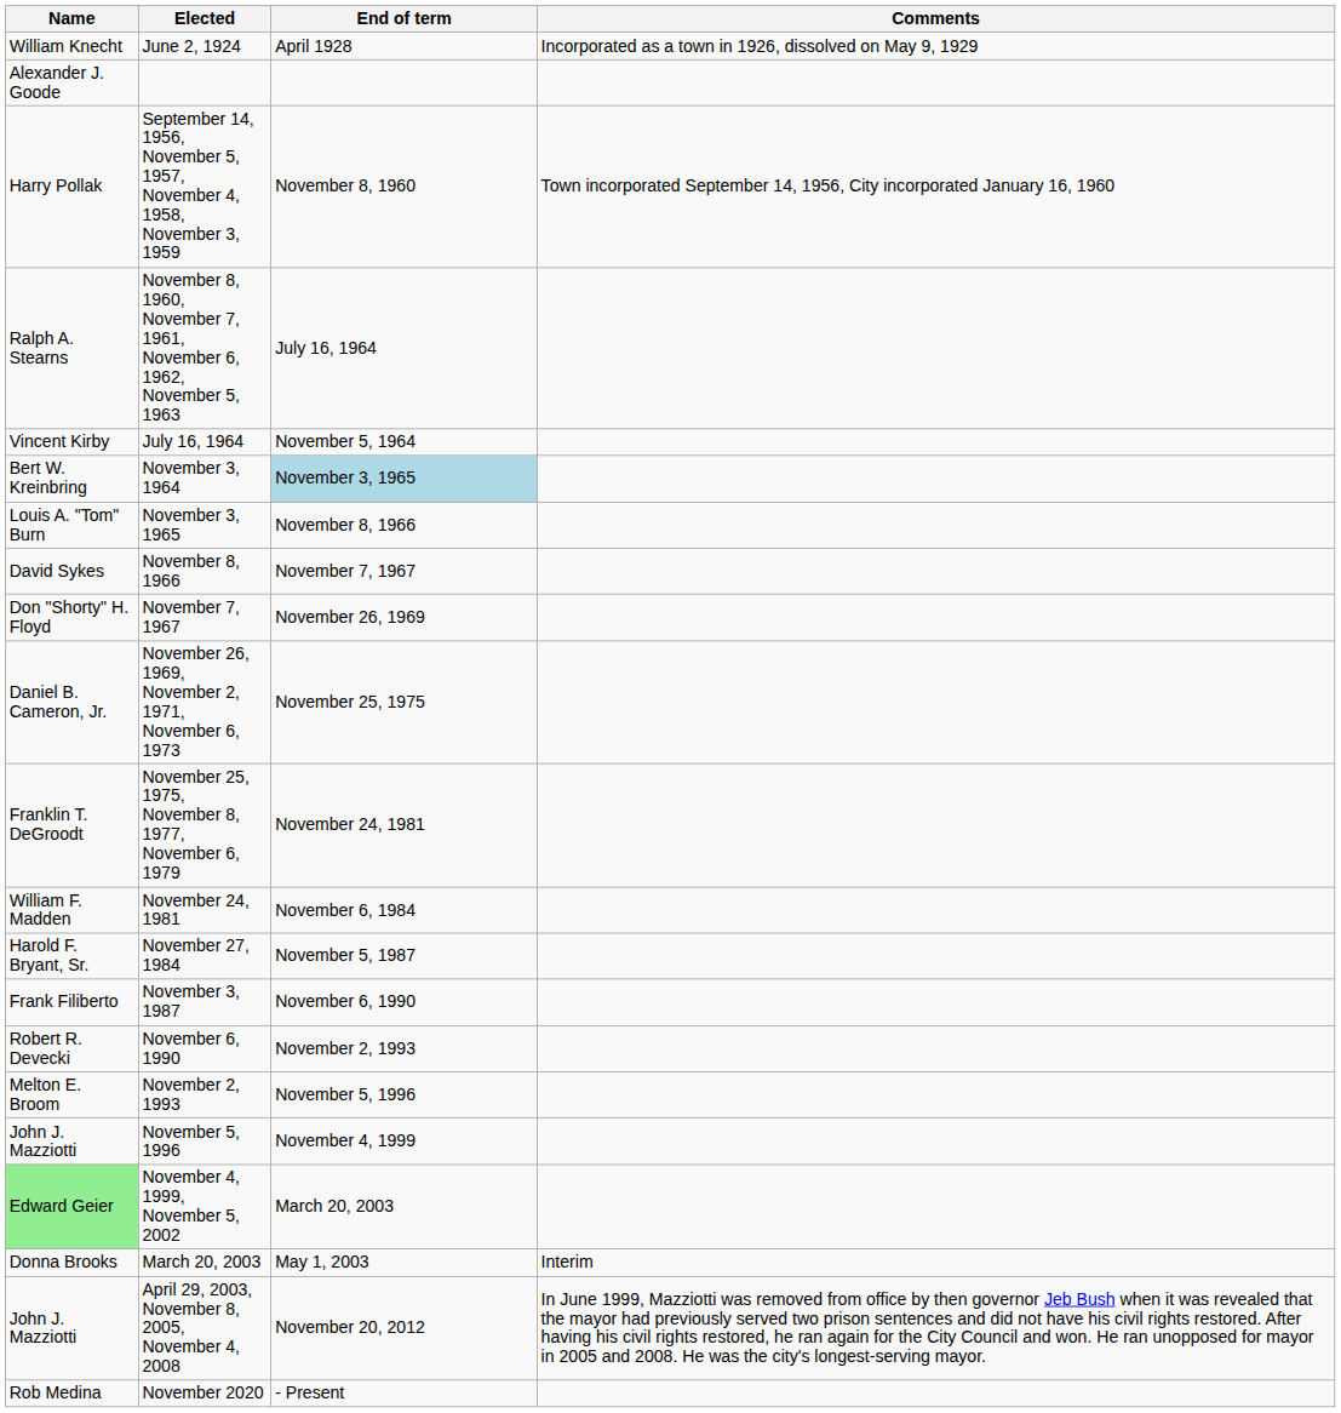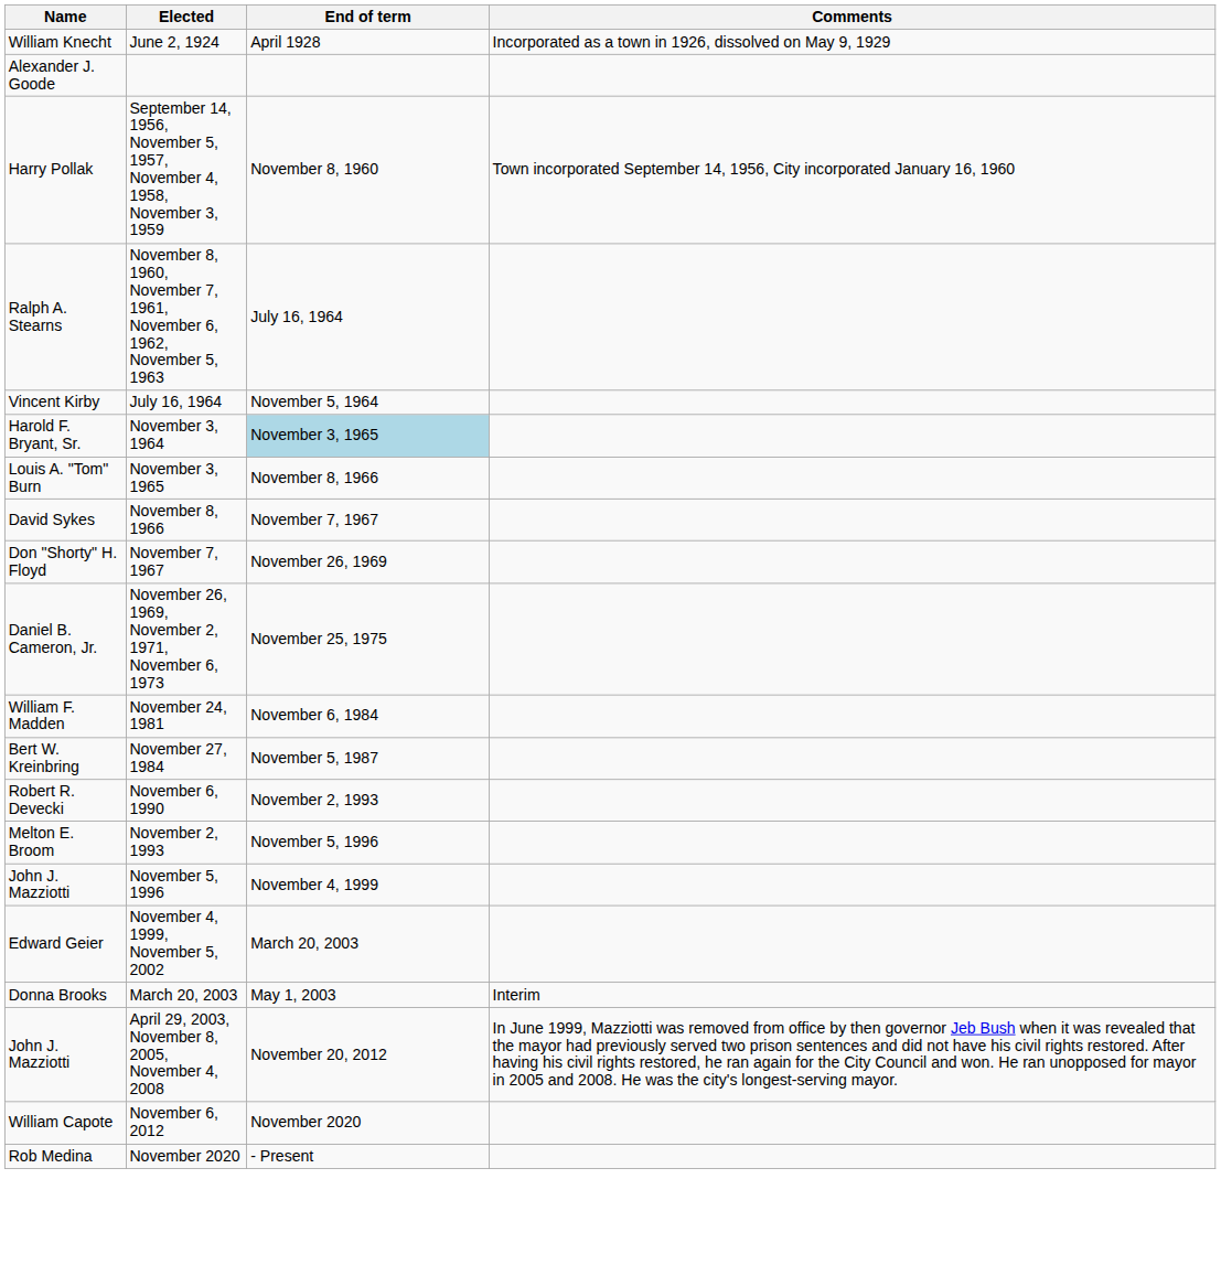 <table class="wikitable">
 <tr>
 <th width="10%">Name</th>
 <th width="10%">Elected</th>
 <th width="20%">End of term</th>
 <th width="60%">Comments</th>
 </tr>
 <tr>
 <td>William Knecht</td>
 <td>June 2, 1924</td>
 <td>April 1928</td>
 <td>Incorporated as a town in 1926, dissolved on May 9, 1929</td>
 </tr>
 <tr>
 <td>Alexander J. Goode</td>
 <td></td>
 <td></td>
 <td></td>
 </tr>
 <tr>
 <td>Harry Pollak</td>
 <td>September 14, 1956,<br>November 5, 1957,<br>November 4, 1958,<br>November 3, 1959<br></td>
 <td>November 8, 1960</td>
 <td>Town incorporated September 14, 1956, City incorporated January 16, 1960</td>
 </tr>
 <tr>
 <td>Ralph A. Stearns</td>
 <td>November 8, 1960,<br>November 7, 1961,<br>November 6, 1962,<br>November 5, 1963</td>
 <td>July 16, 1964</td>
 <td></td>
 </tr>
 <tr>
 <td>Vincent Kirby</td>
 <td>July 16, 1964</td>
 <td>November 5, 1964</td>
 <td></td>
 </tr>
 <tr>
-<td>Bert W. Kreinbring</td>
+<td>Harold F. Bryant, Sr.</td>
 <td>November 3, 1964</td>
 <td style="background: lightblue;">November 3, 1965</td>
 <td></td>
 </tr>
 <tr>
 <td>Louis A. "Tom" Burn</td>
 <td>November 3, 1965</td>
 <td>November 8, 1966</td>
 <td></td>
 </tr>
 <tr>
 <td>David Sykes</td>
 <td>November 8, 1966</td>
 <td>November 7, 1967</td>
 <td></td>
 </tr>
 <tr>
 <td>Don "Shorty" H. Floyd</td>
 <td>November 7, 1967</td>
 <td>November 26, 1969</td>
 <td></td>
 </tr>
 <tr>
 <td>Daniel B. Cameron, Jr.</td>
 <td>November 26, 1969,<br>November 2, 1971,<br>November 6, 1973</td>
 <td>November 25, 1975</td>
 <td></td>
 </tr>
 <tr>
-<td>Franklin T. DeGroodt</td>
-<td>November 25, 1975,<br>November 8, 1977,<br>November 6, 1979</td>
-<td>November 24, 1981</td>
-<td></td>
-</tr>
-<tr>
 <td>William F. Madden</td>
 <td>November 24, 1981</td>
 <td>November 6, 1984</td>
 <td></td>
 </tr>
 <tr>
-<td>Harold F. Bryant, Sr.</td>
+<td>Bert W. Kreinbring</td>
 <td>November 27, 1984</td>
 <td>November 5, 1987</td>
-<td></td>
-</tr>
-<tr>
-<td>Frank Filiberto</td>
-<td>November 3, 1987</td>
-<td>November 6, 1990</td>
 <td></td>
 </tr>
 <tr>
 <td>Robert R. Devecki</td>
 <td>November 6, 1990</td>
 <td>November 2, 1993</td>
 <td></td>
 </tr>
 <tr>
 <td>Melton E. Broom</td>
 <td>November 2, 1993</td>
 <td>November 5, 1996</td>
 <td></td>
 </tr>
 <tr>
 <td>John J. Mazziotti</td>
 <td>November 5, 1996</td>
 <td>November 4, 1999</td>
 <td></td>
 </tr>
 <tr>
-<td style="background: lightgreen;">Edward Geier</td>
+<td>Edward Geier</td>
 <td>November 4, 1999,<br>November 5, 2002</td>
 <td>March 20, 2003</td>
 <td></td>
 </tr>
 <tr>
 <td>Donna Brooks</td>
 <td>March 20, 2003</td>
 <td>May 1, 2003</td>
 <td>Interim</td>
 </tr>
 <tr>
 <td>John J. Mazziotti</td>
 <td>April 29, 2003,<br>November 8, 2005,<br>November 4, 2008</td>
 <td>November 20, 2012</td>
 <td>In June 1999, Mazziotti was removed from office by then governor <a href='#'>Jeb Bush</a> when it was revealed that the mayor had previously served two prison sentences and did not have his civil rights restored. After having his civil rights restored, he ran again for the City Council and won. He ran unopposed for mayor in 2005 and 2008.  He was the city's longest-serving mayor.</td>
 </tr>
 <tr>
+<td>William Capote</td>
+<td>November 6, 2012</td>
+<td>November 2020</td>
+<td></td>
+</tr>
+<tr>
 <td>Rob Medina</td>
 <td>November 2020</td>
 <td>- Present</td>
 <td></td>
 </tr>
 </table>
